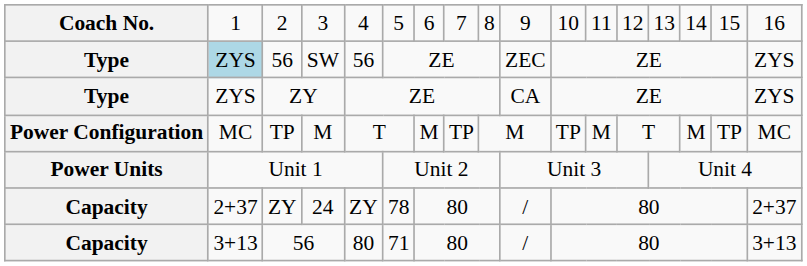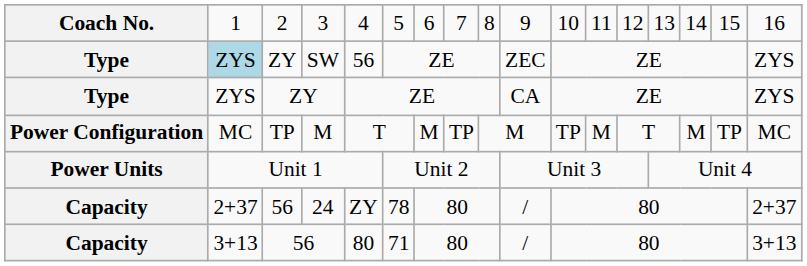 <table class="wikitable" style="text-align: center; font-size: small;">
 <tr>
 <th>Coach No.</th>
 <td>1</td>
 <td>2</td>
 <td>3</td>
 <td>4</td>
 <td>5</td>
 <td>6</td>
 <td>7</td>
 <td>8</td>
 <td>9</td>
 <td>10</td>
 <td>11</td>
 <td>12</td>
 <td>13</td>
 <td>14</td>
 <td>15</td>
 <td>16</td>
 </tr>
 <tr>
 <th>Type </th>
 <td style="background: lightblue;">ZYS</td>
-<td>56</td>
+<td>ZY</td>
 <td>SW</td>
 <td>56</td>
 <td colspan=4>ZE</td>
 <td>ZEC</td>
 <td colspan=6>ZE</td>
 <td>ZYS</td>
 </tr>
 <tr>
 <th>Type </th>
 <td>ZYS</td>
 <td colspan=2>ZY</td>
 <td colspan=5>ZE</td>
 <td>CA</td>
 <td colspan=6>ZE</td>
 <td>ZYS</td>
 </tr>
 <tr>
 <th>Power Configuration</th>
 <td>MC</td>
 <td>TP</td>
 <td>M</td>
 <td colspan=2>T</td>
 <td>M</td>
 <td>TP</td>
 <td colspan=2>M</td>
 <td>TP</td>
 <td>M</td>
 <td colspan=2>T</td>
 <td>M</td>
 <td>TP</td>
 <td>MC</td>
 </tr>
 <tr>
 <th>Power Units</th>
 <td colspan=4>Unit 1</td>
 <td colspan=4>Unit 2</td>
 <td colspan=4>Unit 3</td>
 <td colspan=4>Unit 4</td>
 </tr>
 <tr>
 <th>Capacity</th>
 <td>2+37</td>
-<td>ZY</td>
+<td>56</td>
 <td>24</td>
 <td>ZY</td>
 <td>78</td>
 <td colspan="3">80</td>
 <td>/</td>
 <td colspan="6">80</td>
 <td>2+37</td>
 </tr>
 <tr>
 <th>Capacity</th>
 <td>3+13</td>
 <td colspan="2">56</td>
 <td>80</td>
 <td>71</td>
 <td colspan="3">80</td>
 <td>/</td>
 <td colspan="6">80</td>
 <td>3+13</td>
 </tr>
 </table>
